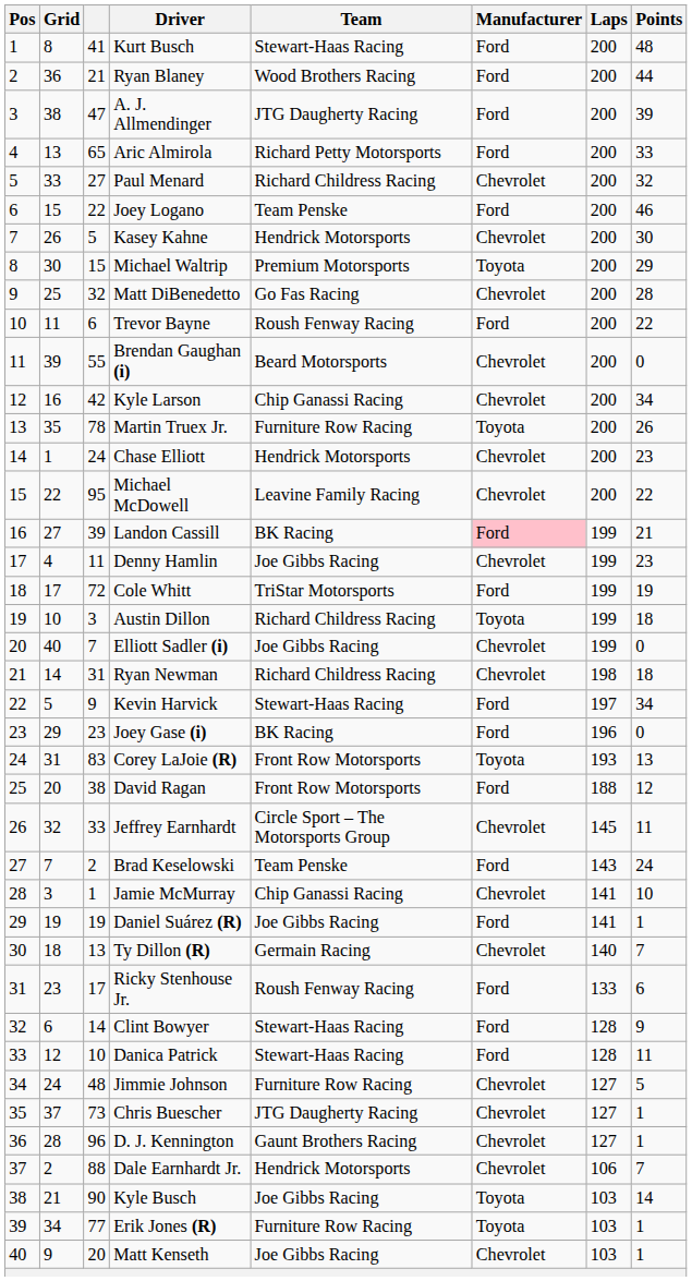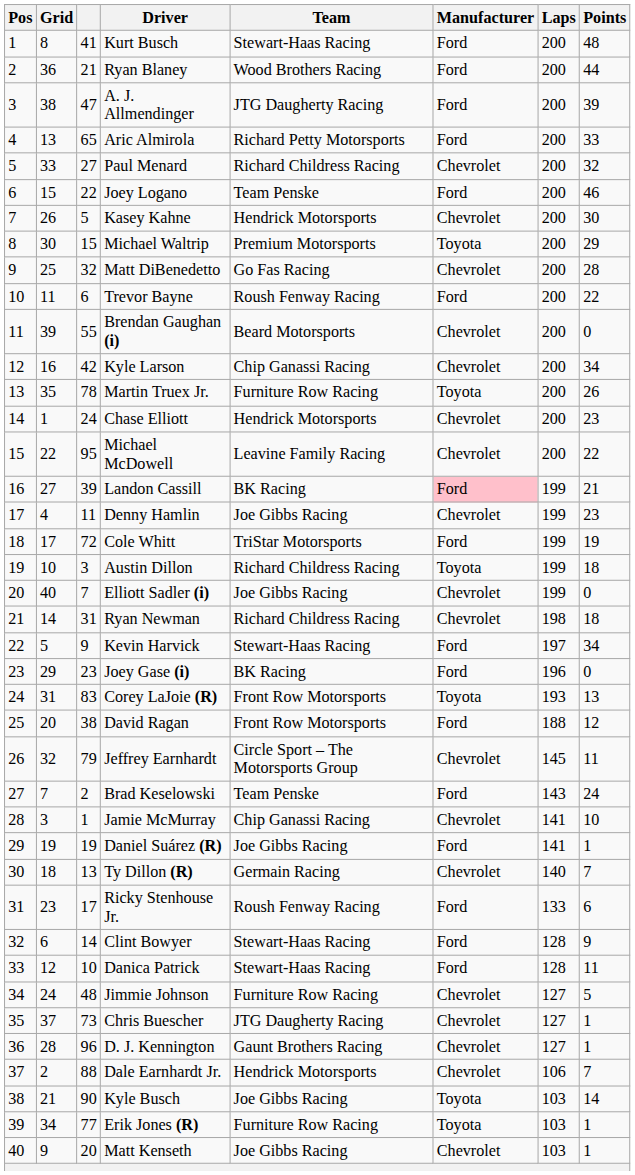 <table class="wikitable" style="font-size:98%">
 <tr>
 <th>Pos</th>
 <th>Grid</th>
 <th></th>
 <th>Driver</th>
 <th>Team</th>
 <th>Manufacturer</th>
 <th>Laps</th>
 <th>Points</th>
 </tr>
 <tr>
 <td>1</td>
 <td>8</td>
 <td>41</td>
 <td>Kurt Busch</td>
 <td>Stewart-Haas Racing</td>
 <td>Ford</td>
 <td>200</td>
 <td>48</td>
 </tr>
 <tr>
 <td>2</td>
 <td>36</td>
 <td>21</td>
 <td>Ryan Blaney</td>
 <td>Wood Brothers Racing</td>
 <td>Ford</td>
 <td>200</td>
 <td>44</td>
 </tr>
 <tr>
 <td>3</td>
 <td>38</td>
 <td>47</td>
 <td>A. J. Allmendinger</td>
 <td>JTG Daugherty Racing</td>
 <td>Ford</td>
 <td>200</td>
 <td>39</td>
 </tr>
 <tr>
 <td>4</td>
 <td>13</td>
 <td>65</td>
 <td>Aric Almirola</td>
 <td>Richard Petty Motorsports</td>
 <td>Ford</td>
 <td>200</td>
 <td>33</td>
 </tr>
 <tr>
 <td>5</td>
 <td>33</td>
 <td>27</td>
 <td>Paul Menard</td>
 <td>Richard Childress Racing</td>
 <td>Chevrolet</td>
 <td>200</td>
 <td>32</td>
 </tr>
 <tr>
 <td>6</td>
 <td>15</td>
 <td>22</td>
 <td>Joey Logano</td>
 <td>Team Penske</td>
 <td>Ford</td>
 <td>200</td>
 <td>46</td>
 </tr>
 <tr>
 <td>7</td>
 <td>26</td>
 <td>5</td>
 <td>Kasey Kahne</td>
 <td>Hendrick Motorsports</td>
 <td>Chevrolet</td>
 <td>200</td>
 <td>30</td>
 </tr>
 <tr>
 <td>8</td>
 <td>30</td>
 <td>15</td>
 <td>Michael Waltrip</td>
 <td>Premium Motorsports</td>
 <td>Toyota</td>
 <td>200</td>
 <td>29</td>
 </tr>
 <tr>
 <td>9</td>
 <td>25</td>
 <td>32</td>
 <td>Matt DiBenedetto</td>
 <td>Go Fas Racing</td>
 <td>Chevrolet</td>
 <td>200</td>
 <td>28</td>
 </tr>
 <tr>
 <td>10</td>
 <td>11</td>
 <td>6</td>
 <td>Trevor Bayne</td>
 <td>Roush Fenway Racing</td>
 <td>Ford</td>
 <td>200</td>
 <td>22</td>
 </tr>
 <tr>
 <td>11</td>
 <td>39</td>
 <td>55</td>
 <td>Brendan Gaughan <strong>(i)</strong></td>
 <td>Beard Motorsports</td>
 <td>Chevrolet</td>
 <td>200</td>
 <td>0</td>
 </tr>
 <tr>
 <td>12</td>
 <td>16</td>
 <td>42</td>
 <td>Kyle Larson</td>
 <td>Chip Ganassi Racing</td>
 <td>Chevrolet</td>
 <td>200</td>
 <td>34</td>
 </tr>
 <tr>
 <td>13</td>
 <td>35</td>
 <td>78</td>
 <td>Martin Truex Jr.</td>
 <td>Furniture Row Racing</td>
 <td>Toyota</td>
 <td>200</td>
 <td>26</td>
 </tr>
 <tr>
 <td>14</td>
 <td>1</td>
 <td>24</td>
 <td>Chase Elliott</td>
 <td>Hendrick Motorsports</td>
 <td>Chevrolet</td>
 <td>200</td>
 <td>23</td>
 </tr>
 <tr>
 <td>15</td>
 <td>22</td>
 <td>95</td>
 <td>Michael McDowell</td>
 <td>Leavine Family Racing</td>
 <td>Chevrolet</td>
 <td>200</td>
 <td>22</td>
 </tr>
 <tr>
 <td>16</td>
 <td>27</td>
 <td>39</td>
 <td>Landon Cassill</td>
 <td>BK Racing</td>
 <td style="background: pink;">Ford</td>
 <td>199</td>
 <td>21</td>
 </tr>
 <tr>
 <td>17</td>
 <td>4</td>
 <td>11</td>
 <td>Denny Hamlin</td>
 <td>Joe Gibbs Racing</td>
 <td>Chevrolet</td>
 <td>199</td>
 <td>23</td>
 </tr>
 <tr>
 <td>18</td>
 <td>17</td>
 <td>72</td>
 <td>Cole Whitt</td>
 <td>TriStar Motorsports</td>
 <td>Ford</td>
 <td>199</td>
 <td>19</td>
 </tr>
 <tr>
 <td>19</td>
 <td>10</td>
 <td>3</td>
 <td>Austin Dillon</td>
 <td>Richard Childress Racing</td>
 <td>Toyota</td>
 <td>199</td>
 <td>18</td>
 </tr>
 <tr>
 <td>20</td>
 <td>40</td>
 <td>7</td>
 <td>Elliott Sadler <strong>(i)</strong></td>
 <td>Joe Gibbs Racing</td>
 <td>Chevrolet</td>
 <td>199</td>
 <td>0</td>
 </tr>
 <tr>
 <td>21</td>
 <td>14</td>
 <td>31</td>
 <td>Ryan Newman</td>
 <td>Richard Childress Racing</td>
 <td>Chevrolet</td>
 <td>198</td>
 <td>18</td>
 </tr>
 <tr>
 <td>22</td>
 <td>5</td>
 <td>9</td>
 <td>Kevin Harvick</td>
 <td>Stewart-Haas Racing</td>
 <td>Ford</td>
 <td>197</td>
 <td>34</td>
 </tr>
 <tr>
 <td>23</td>
 <td>29</td>
 <td>23</td>
 <td>Joey Gase <strong>(i)</strong></td>
 <td>BK Racing</td>
 <td>Ford</td>
 <td>196</td>
 <td>0</td>
 </tr>
 <tr>
 <td>24</td>
 <td>31</td>
 <td>83</td>
 <td>Corey LaJoie <strong>(R)</strong></td>
 <td>Front Row Motorsports</td>
 <td>Toyota</td>
 <td>193</td>
 <td>13</td>
 </tr>
 <tr>
 <td>25</td>
 <td>20</td>
 <td>38</td>
 <td>David Ragan</td>
 <td>Front Row Motorsports</td>
 <td>Ford</td>
 <td>188</td>
 <td>12</td>
 </tr>
 <tr>
 <td>26</td>
 <td>32</td>
-<td>33</td>
+<td>79</td>
 <td>Jeffrey Earnhardt</td>
 <td>Circle Sport – The Motorsports Group</td>
 <td>Chevrolet</td>
 <td>145</td>
 <td>11</td>
 </tr>
 <tr>
 <td>27</td>
 <td>7</td>
 <td>2</td>
 <td>Brad Keselowski</td>
 <td>Team Penske</td>
 <td>Ford</td>
 <td>143</td>
 <td>24</td>
 </tr>
 <tr>
 <td>28</td>
 <td>3</td>
 <td>1</td>
 <td>Jamie McMurray</td>
 <td>Chip Ganassi Racing</td>
 <td>Chevrolet</td>
 <td>141</td>
 <td>10</td>
 </tr>
 <tr>
 <td>29</td>
 <td>19</td>
 <td>19</td>
 <td>Daniel Suárez <strong>(R)</strong></td>
 <td>Joe Gibbs Racing</td>
 <td>Ford</td>
 <td>141</td>
 <td>1</td>
 </tr>
 <tr>
 <td>30</td>
 <td>18</td>
 <td>13</td>
 <td>Ty Dillon <strong>(R)</strong></td>
 <td>Germain Racing</td>
 <td>Chevrolet</td>
 <td>140</td>
 <td>7</td>
 </tr>
 <tr>
 <td>31</td>
 <td>23</td>
 <td>17</td>
 <td>Ricky Stenhouse Jr.</td>
 <td>Roush Fenway Racing</td>
 <td>Ford</td>
 <td>133</td>
 <td>6</td>
 </tr>
 <tr>
 <td>32</td>
 <td>6</td>
 <td>14</td>
 <td>Clint Bowyer</td>
 <td>Stewart-Haas Racing</td>
 <td>Ford</td>
 <td>128</td>
 <td>9</td>
 </tr>
 <tr>
 <td>33</td>
 <td>12</td>
 <td>10</td>
 <td>Danica Patrick</td>
 <td>Stewart-Haas Racing</td>
 <td>Ford</td>
 <td>128</td>
 <td>11</td>
 </tr>
 <tr>
 <td>34</td>
 <td>24</td>
 <td>48</td>
 <td>Jimmie Johnson</td>
 <td>Furniture Row Racing</td>
 <td>Chevrolet</td>
 <td>127</td>
 <td>5</td>
 </tr>
 <tr>
 <td>35</td>
 <td>37</td>
 <td>73</td>
 <td>Chris Buescher</td>
 <td>JTG Daugherty Racing</td>
 <td>Chevrolet</td>
 <td>127</td>
 <td>1</td>
 </tr>
 <tr>
 <td>36</td>
 <td>28</td>
 <td>96</td>
 <td>D. J. Kennington</td>
 <td>Gaunt Brothers Racing</td>
 <td>Chevrolet</td>
 <td>127</td>
 <td>1</td>
 </tr>
 <tr>
 <td>37</td>
 <td>2</td>
 <td>88</td>
 <td>Dale Earnhardt Jr.</td>
 <td>Hendrick Motorsports</td>
 <td>Chevrolet</td>
 <td>106</td>
 <td>7</td>
 </tr>
 <tr>
 <td>38</td>
 <td>21</td>
 <td>90</td>
 <td>Kyle Busch</td>
 <td>Joe Gibbs Racing</td>
 <td>Toyota</td>
 <td>103</td>
 <td>14</td>
 </tr>
 <tr>
 <td>39</td>
 <td>34</td>
 <td>77</td>
 <td>Erik Jones <strong>(R)</strong></td>
 <td>Furniture Row Racing</td>
 <td>Toyota</td>
 <td>103</td>
 <td>1</td>
 </tr>
 <tr>
 <td>40</td>
 <td>9</td>
 <td>20</td>
 <td>Matt Kenseth</td>
 <td>Joe Gibbs Racing</td>
 <td>Chevrolet</td>
 <td>103</td>
 <td>1</td>
 </tr>
 <tr>
 <th colspan="8"></th>
 </tr>
 </table>
